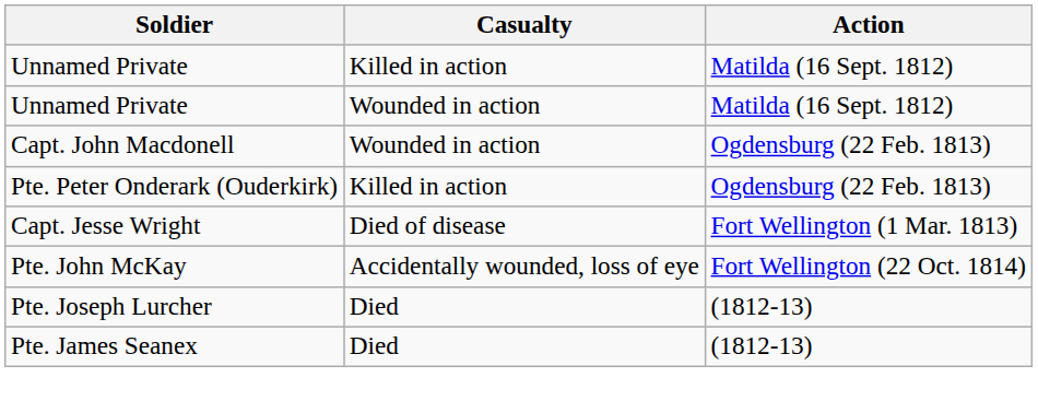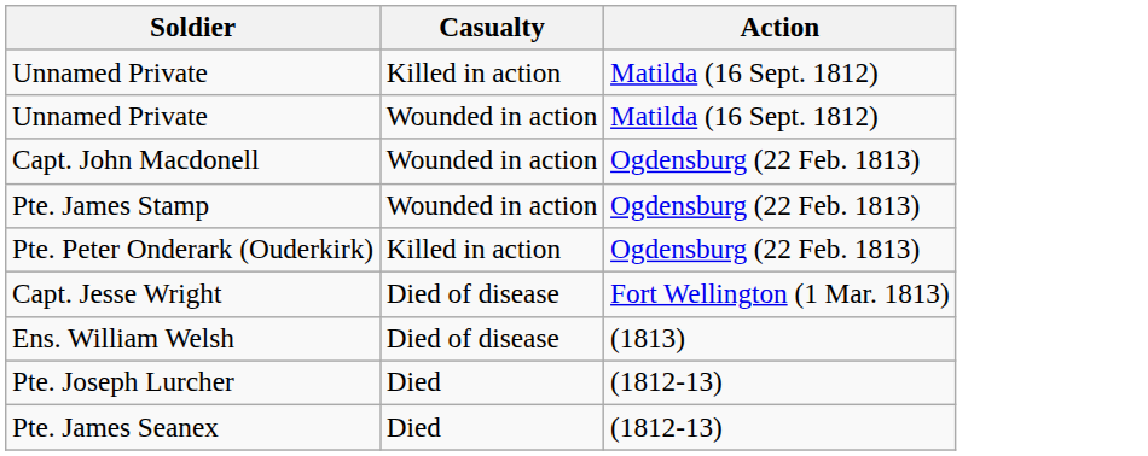 <table class="wikitable">
 <tr>
 <th>Soldier</th>
 <th>Casualty</th>
 <th>Action</th>
 </tr>
 <tr>
 <td>Unnamed Private</td>
 <td>Killed in action</td>
 <td><a href='#'>Matilda</a> (16 Sept. 1812)</td>
 </tr>
 <tr>
 <td>Unnamed Private</td>
 <td>Wounded in action</td>
 <td><a href='#'>Matilda</a> (16 Sept. 1812)</td>
 </tr>
 <tr>
 <td>Capt. John Macdonell</td>
 <td>Wounded in action</td>
 <td><a href='#'>Ogdensburg</a> (22 Feb. 1813)</td>
 </tr>
 <tr>
+<td>Pte. James Stamp</td>
+<td>Wounded in action</td>
+<td><a href='#'>Ogdensburg</a> (22 Feb. 1813)</td>
+</tr>
+<tr>
 <td>Pte. Peter Onderark (Ouderkirk)</td>
 <td>Killed in action</td>
 <td><a href='#'>Ogdensburg</a> (22 Feb. 1813)</td>
 </tr>
 <tr>
 <td>Capt. Jesse Wright</td>
 <td>Died of disease</td>
 <td><a href='#'>Fort Wellington</a> (1 Mar. 1813)</td>
 </tr>
 <tr>
-<td>Pte. John McKay</td>
-<td>Accidentally wounded, loss of eye</td>
-<td><a href='#'>Fort Wellington</a> (22 Oct. 1814)</td>
+<td>Ens. William Welsh</td>
+<td>Died of disease</td>
+<td>(1813)</td>
 </tr>
 <tr>
 <td>Pte. Joseph Lurcher</td>
 <td>Died</td>
 <td>(1812-13)</td>
 </tr>
 <tr>
 <td>Pte. James Seanex</td>
 <td>Died</td>
 <td>(1812-13)</td>
 </tr>
 </table>
